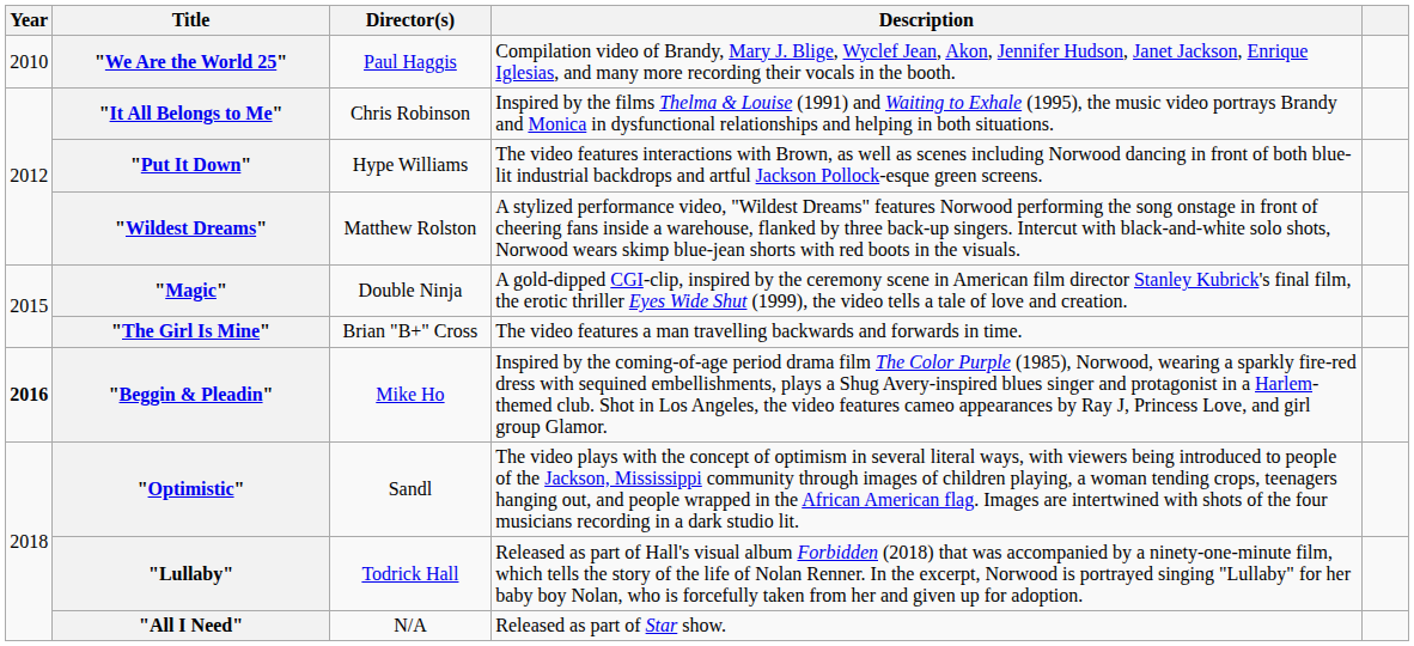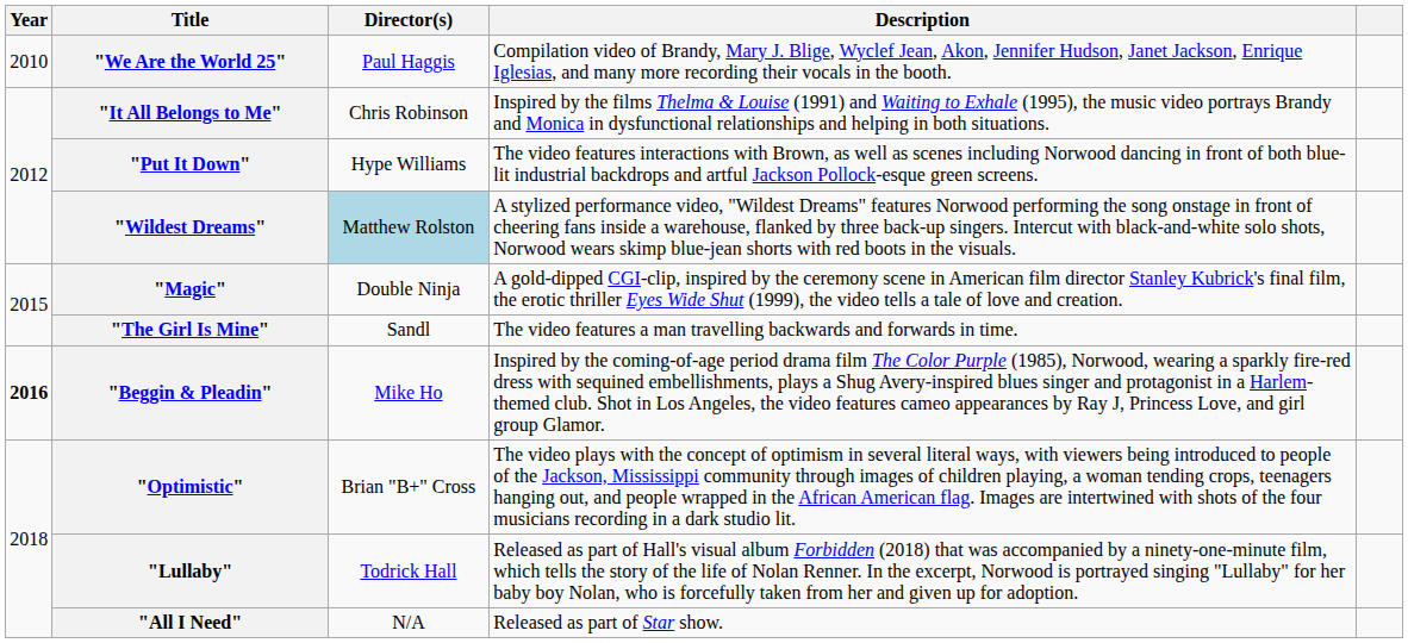 <table class="wikitable sortable plainrowheaders" style="text-align:center;">
 <tr>
 <th scope="col" style="width:2em;">Year</th>
 <th scope="col" style="width:14em;">Title</th>
 <th scope="col" style="width:8em;">Director(s)</th>
 <th scope="col" style="width:45em;" class="unsortable">Description</th>
 <th scope="col" style="width:2em;" class="unsortable"></th>
 </tr>
 <tr>
 <td rowspan="1">2010</td>
 <th scope="row">"<a href='#'>We Are the World 25</a>"</th>
 <td><a href='#'>Paul Haggis</a></td>
 <td align="left">Compilation video of Brandy, <a href='#'>Mary J. Blige</a>, <a href='#'>Wyclef Jean</a>, <a href='#'>Akon</a>, <a href='#'>Jennifer Hudson</a>, <a href='#'>Janet Jackson</a>, <a href='#'>Enrique Iglesias</a>, and many more recording their vocals in the booth.</td>
 <td></td>
 </tr>
 <tr>
 <td rowspan="3">2012</td>
 <th scope="row">"<a href='#'>It All Belongs to Me</a>"</th>
 <td>Chris Robinson</td>
 <td align="left">Inspired by the films <em><a href='#'>Thelma & Louise</a></em> (1991) and <em><a href='#'>Waiting to Exhale</a></em> (1995), the music video portrays Brandy and <a href='#'>Monica</a> in dysfunctional relationships and helping in both situations.</td>
 <td></td>
 </tr>
 <tr>
 <th scope="row">"<a href='#'>Put It Down</a>"</th>
 <td>Hype Williams</td>
 <td align="left">The video features interactions with Brown, as well as scenes including Norwood dancing in front of both blue-lit industrial backdrops and artful <a href='#'>Jackson Pollock</a>-esque green screens.</td>
 <td></td>
 </tr>
 <tr>
 <th scope="row">"<a href='#'>Wildest Dreams</a>"</th>
-<td>Matthew Rolston</td>
+<td style="background: lightblue;">Matthew Rolston</td>
 <td align="left">A stylized performance video, "Wildest Dreams" features Norwood performing the song onstage in front of cheering fans inside a warehouse, flanked by three back-up singers. Intercut with black-and-white solo shots, Norwood wears skimp blue-jean shorts with red boots in the visuals.</td>
 <td></td>
 </tr>
 <tr>
 <td rowspan="2">2015</td>
 <th scope="row">"<a href='#'>Magic</a>"</th>
 <td>Double Ninja</td>
 <td align="left">A gold-dipped <a href='#'>CGI</a>-clip, inspired by the ceremony scene in American film director <a href='#'>Stanley Kubrick</a>'s final film, the erotic thriller <em><a href='#'>Eyes Wide Shut</a></em> (1999), the video tells a tale of love and creation.</td>
 <td></td>
 </tr>
 <tr>
 <th scope="row">"<a href='#'>The Girl Is Mine</a>"</th>
-<td>Brian "B+" Cross</td>
+<td>Sandl</td>
 <td align="left">The video features a man travelling backwards and forwards in time.</td>
 <td></td>
 </tr>
 <tr>
 <td><strong>2016</strong></td>
 <th scope="row">"<a href='#'>Beggin & Pleadin</a>"</th>
 <td><a href='#'>Mike Ho</a></td>
 <td align="left">Inspired by the coming-of-age period drama film <em><a href='#'>The Color Purple</a></em> (1985), Norwood, wearing a sparkly fire-red dress with sequined embellishments, plays a Shug Avery-inspired blues singer and protagonist in a <a href='#'>Harlem</a>-themed club. Shot in Los Angeles, the video features cameo appearances by Ray J, Princess Love, and girl group Glamor.</td>
 <td></td>
 </tr>
 <tr>
 <td rowspan="3">2018</td>
 <th scope="row">"<a href='#'>Optimistic</a>"</th>
-<td>Sandl</td>
+<td>Brian "B+" Cross</td>
 <td align="left">The video plays with the concept of optimism in several literal ways, with viewers being introduced to people of the <a href='#'>Jackson, Mississippi</a> community through images of children playing, a woman tending crops, teenagers hanging out, and people wrapped in the <a href='#'>African American flag</a>. Images are intertwined with shots of the four musicians recording in a dark studio lit.</td>
 <td></td>
 </tr>
 <tr>
 <th scope="row">"Lullaby"</th>
 <td><a href='#'>Todrick Hall</a></td>
 <td align="left">Released as part of Hall's visual album <em><a href='#'>Forbidden</a></em> (2018) that was accompanied by a ninety-one-minute film, which tells the story of the life of Nolan Renner. In the excerpt, Norwood is portrayed singing "Lullaby" for her baby boy Nolan, who is forcefully taken from her and given up for adoption.</td>
 <td></td>
 </tr>
 <tr>
 <th scope="row">"All I Need"</th>
 <td>N/A</td>
 <td align="left">Released as part of <em><a href='#'>Star</a></em> show.</td>
 <td></td>
 </tr>
 </table>
